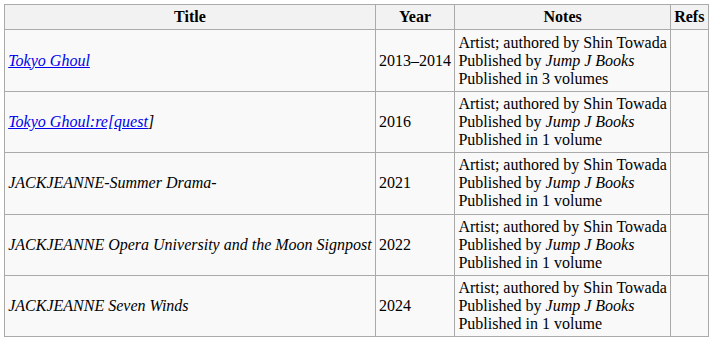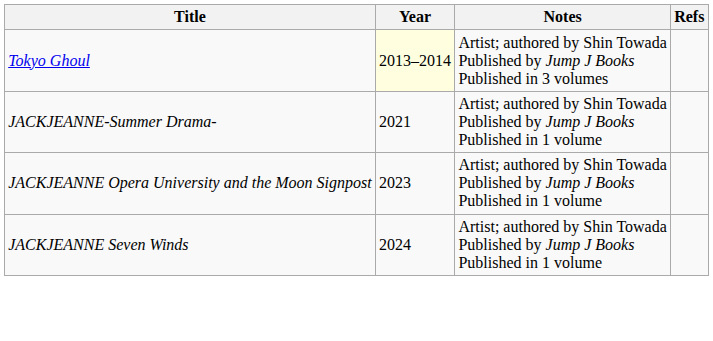 <table class="wikitable sortable">
 <tr>
 <th>Title</th>
 <th>Year</th>
 <th>Notes</th>
 <th class="unsortable">Refs</th>
 </tr>
 <tr>
 <td><em><a href='#'>Tokyo Ghoul</a></em></td>
-<td>2013–2014</td>
+<td style="background: lightyellow;">2013–2014</td>
 <td>Artist; authored by Shin Towada<br>Published by <em>Jump J Books</em><br>Published in 3 volumes</td>
-<td></td>
-</tr>
-<tr>
-<td><em><a href='#'>Tokyo Ghoul:re[quest</a>]</em></td>
-<td>2016</td>
-<td>Artist; authored by Shin Towada<br>Published by <em>Jump J Books</em><br>Published in 1 volume</td>
 <td></td>
 </tr>
 <tr>
 <td><em>JACKJEANNE-Summer Drama-</em></td>
 <td>2021</td>
 <td>Artist; authored by Shin Towada<br>Published by <em>Jump J Books</em><br>Published in 1 volume</td>
 <td></td>
 </tr>
 <tr>
 <td><em>JACKJEANNE Opera University and the Moon Signpost</em></td>
-<td>2022</td>
+<td>2023</td>
 <td>Artist; authored by Shin Towada<br>Published by <em>Jump J Books</em><br>Published in 1 volume</td>
 <td></td>
 </tr>
 <tr>
 <td><em>JACKJEANNE Seven Winds</em></td>
 <td>2024</td>
 <td>Artist; authored by Shin Towada<br>Published by <em>Jump J Books</em><br>Published in 1 volume</td>
 </tr>
 </table>
